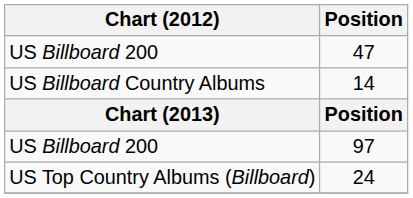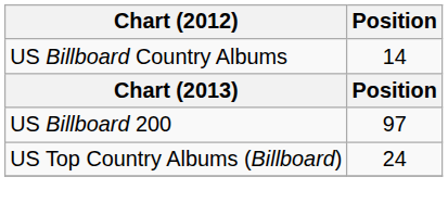 <table class="wikitable">
 <tr>
 <th>Chart (2012)</th>
 <th>Position</th>
-</tr>
-<tr>
-<td>US <em>Billboard</em> 200</td>
-<td style="text-align:center;">47</td>
 </tr>
 <tr>
 <td>US <em>Billboard</em> Country Albums</td>
 <td style="text-align:center;">14</td>
 </tr>
 <tr>
 <th scope="col">Chart (2013)</th>
 <th scope="col">Position</th>
 </tr>
 <tr>
 <td>US <em>Billboard</em> 200</td>
 <td style="text-align:center;">97</td>
 </tr>
 <tr>
 <td>US Top Country Albums (<em>Billboard</em>)</td>
 <td style="text-align:center;">24</td>
 </tr>
 <tr>
 </tr>
 </table>
